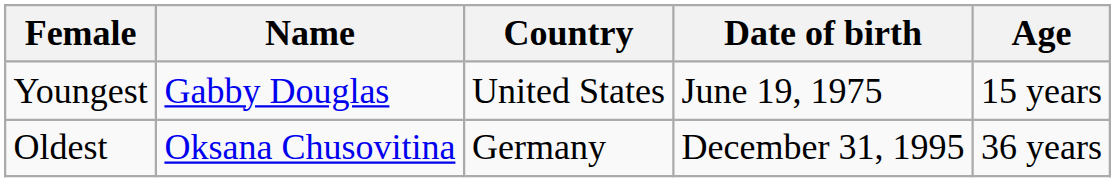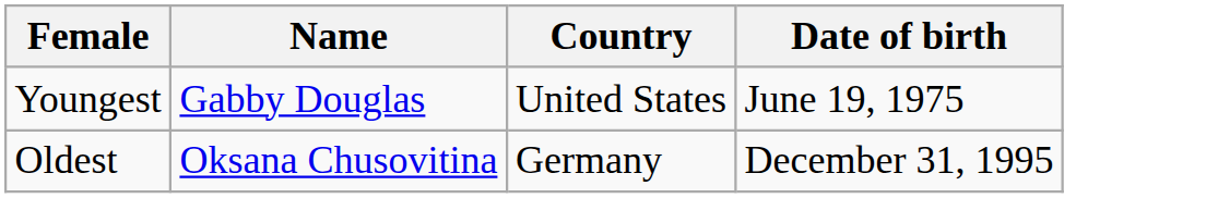 <table class="wikitable">
 <tr>
 <th>Female</th>
 <th>Name</th>
 <th>Country</th>
 <th>Date of birth</th>
-<th>Age</th>
 </tr>
 <tr>
 <td>Youngest</td>
 <td><a href='#'>Gabby Douglas</a></td>
 <td>United States </td>
 <td>June 19, 1975</td>
-<td>15 years</td>
 </tr>
 <tr>
 <td>Oldest</td>
 <td><a href='#'>Oksana Chusovitina</a></td>
 <td>Germany </td>
 <td>December 31, 1995</td>
-<td>36 years</td>
 </tr>
 </table>
